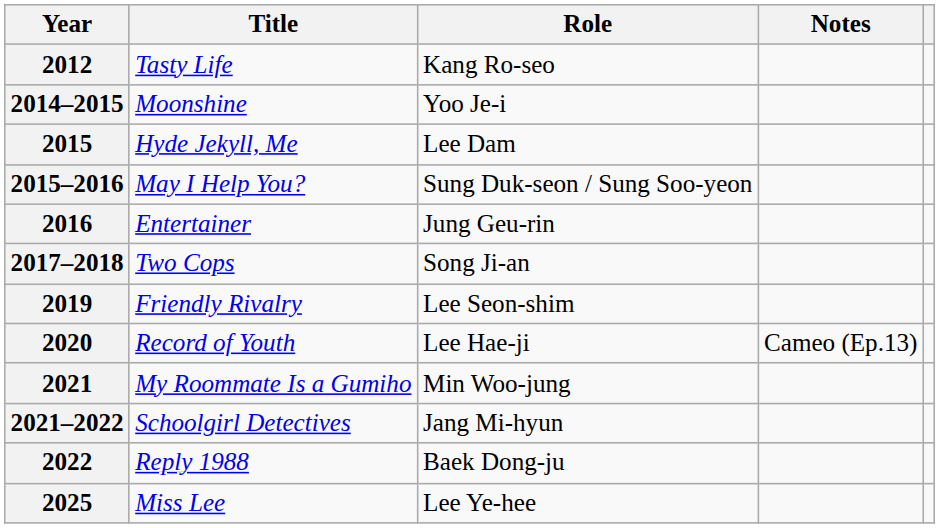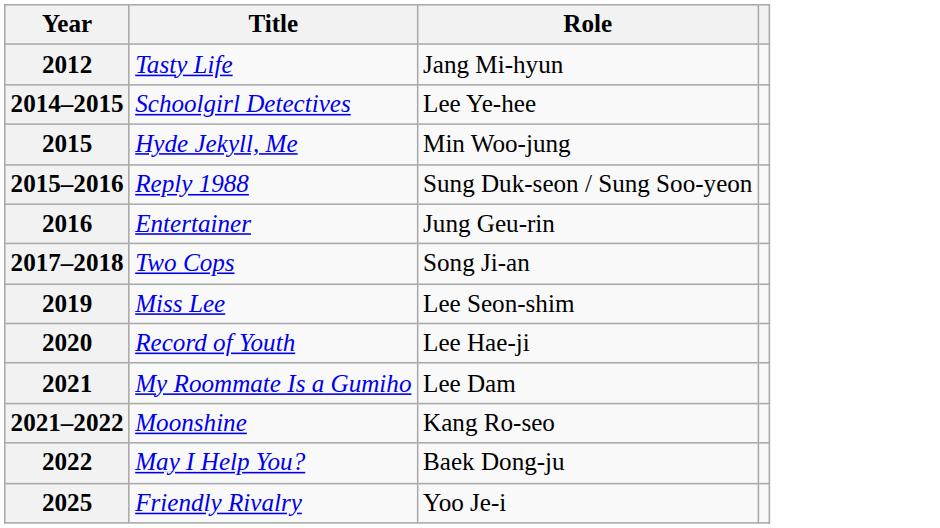 <table class="wikitable plainrowheaders sortable">
 <tr>
 <th scope="col">Year</th>
 <th scope="col">Title</th>
 <th scope="col">Role</th>
-<th scope="col">Notes</th>
 <th scope="col" class="unsortable"></th>
 </tr>
 <tr>
 <th scope="row">2012</th>
 <td><em><a href='#'>Tasty Life</a></em></td>
-<td>Kang Ro-seo</td>
-<td></td>
+<td>Jang Mi-hyun</td>
 <td style="text-align:center"></td>
 </tr>
 <tr>
 <th scope="row">2014–2015</th>
-<td><em><a href='#'>Moonshine</a></em></td>
-<td>Yoo Je-i</td>
-<td></td>
+<td><em><a href='#'>Schoolgirl Detectives</a></em></td>
+<td>Lee Ye-hee</td>
 <td style="text-align:center"></td>
 </tr>
 <tr>
 <th scope="row">2015</th>
 <td><em><a href='#'>Hyde Jekyll, Me</a></em></td>
-<td>Lee Dam</td>
-<td></td>
+<td>Min Woo-jung</td>
 <td style="text-align:center"></td>
 </tr>
 <tr>
 <th scope="row">2015–2016</th>
-<td><em><a href='#'>May I Help You?</a></em></td>
+<td><em><a href='#'>Reply 1988</a></em></td>
 <td>Sung Duk-seon / Sung Soo-yeon</td>
-<td></td>
 <td style="text-align:center"></td>
 </tr>
 <tr>
 <th scope="row">2016</th>
 <td><em><a href='#'>Entertainer</a></em></td>
 <td>Jung Geu-rin</td>
-<td></td>
 <td style="text-align:center"></td>
 </tr>
 <tr>
 <th scope="row">2017–2018</th>
 <td><em><a href='#'>Two Cops</a></em></td>
 <td>Song Ji-an</td>
-<td></td>
 <td style="text-align:center"></td>
 </tr>
 <tr>
 <th scope="row">2019</th>
-<td><em><a href='#'>Friendly Rivalry</a></em></td>
+<td><em><a href='#'>Miss Lee</a></em></td>
 <td>Lee Seon-shim</td>
-<td></td>
 <td style="text-align:center"></td>
 </tr>
 <tr>
 <th scope="row">2020</th>
 <td><em><a href='#'>Record of Youth</a></em></td>
 <td>Lee Hae-ji</td>
-<td>Cameo (Ep.13)</td>
 <td style="text-align:center"></td>
 </tr>
 <tr>
 <th scope="row">2021</th>
 <td><em><a href='#'>My Roommate Is a Gumiho</a></em></td>
-<td>Min Woo-jung</td>
-<td></td>
+<td>Lee Dam</td>
 <td style="text-align:center"></td>
 </tr>
 <tr>
 <th scope="row">2021–2022</th>
-<td><em><a href='#'>Schoolgirl Detectives</a></em></td>
-<td>Jang Mi-hyun</td>
-<td></td>
+<td><em><a href='#'>Moonshine</a></em></td>
+<td>Kang Ro-seo</td>
 <td style="text-align:center"></td>
 </tr>
 <tr>
 <th scope="row">2022</th>
-<td><em><a href='#'>Reply 1988</a></em></td>
+<td><em><a href='#'>May I Help You?</a></em></td>
 <td>Baek Dong-ju</td>
-<td></td>
 <td style="text-align:center"></td>
 </tr>
 <tr>
 <th scope="row">2025</th>
-<td><em><a href='#'>Miss Lee</a></em></td>
-<td>Lee Ye-hee</td>
-<td></td>
+<td><em><a href='#'>Friendly Rivalry</a></em></td>
+<td>Yoo Je-i</td>
 <td style="text-align:center"></td>
 </tr>
 </table>
